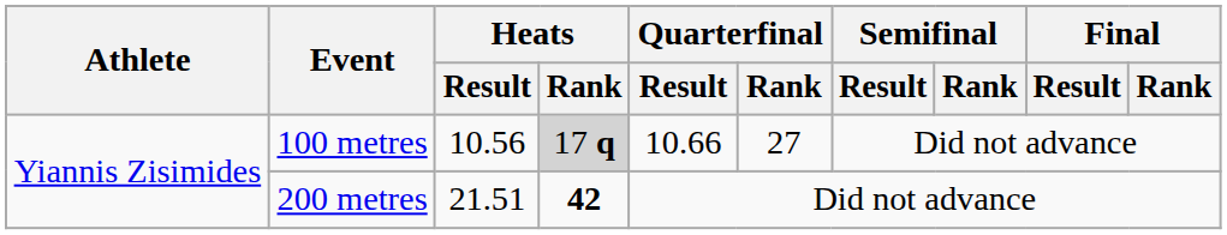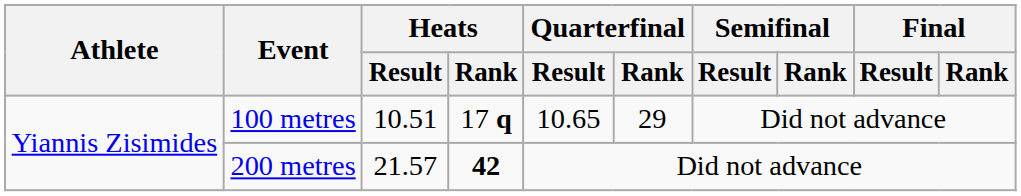 <table class="wikitable" style="font-size:90%">
 <tr>
 <th rowspan="2">Athlete</th>
 <th rowspan="2">Event</th>
 <th colspan="2">Heats</th>
 <th colspan="2">Quarterfinal</th>
 <th colspan="2">Semifinal</th>
 <th colspan="2">Final</th>
 </tr>
 <tr style="font-size:95%">
 <th>Result</th>
 <th>Rank</th>
 <th>Result</th>
 <th>Rank</th>
 <th>Result</th>
 <th>Rank</th>
 <th>Result</th>
 <th>Rank</th>
 </tr>
 <tr align=center>
 <td align=left rowspan=2><a href='#'>Yiannis Zisimides</a></td>
 <td align=left><a href='#'>100 metres</a></td>
-<td>10.56</td>
-<td style="background: lightgrey;">17 <strong>q</strong></td>
-<td>10.66</td>
-<td>27</td>
+<td>10.51</td>
+<td>17 <strong>q</strong></td>
+<td>10.65</td>
+<td>29</td>
 <td colspan=4>Did not advance</td>
 </tr>
 <tr align=center>
 <td align=left><a href='#'>200 metres</a></td>
-<td>21.51</td>
+<td>21.57</td>
 <td><strong>42</strong></td>
 <td colspan=6>Did not advance</td>
 </tr>
 </table>
